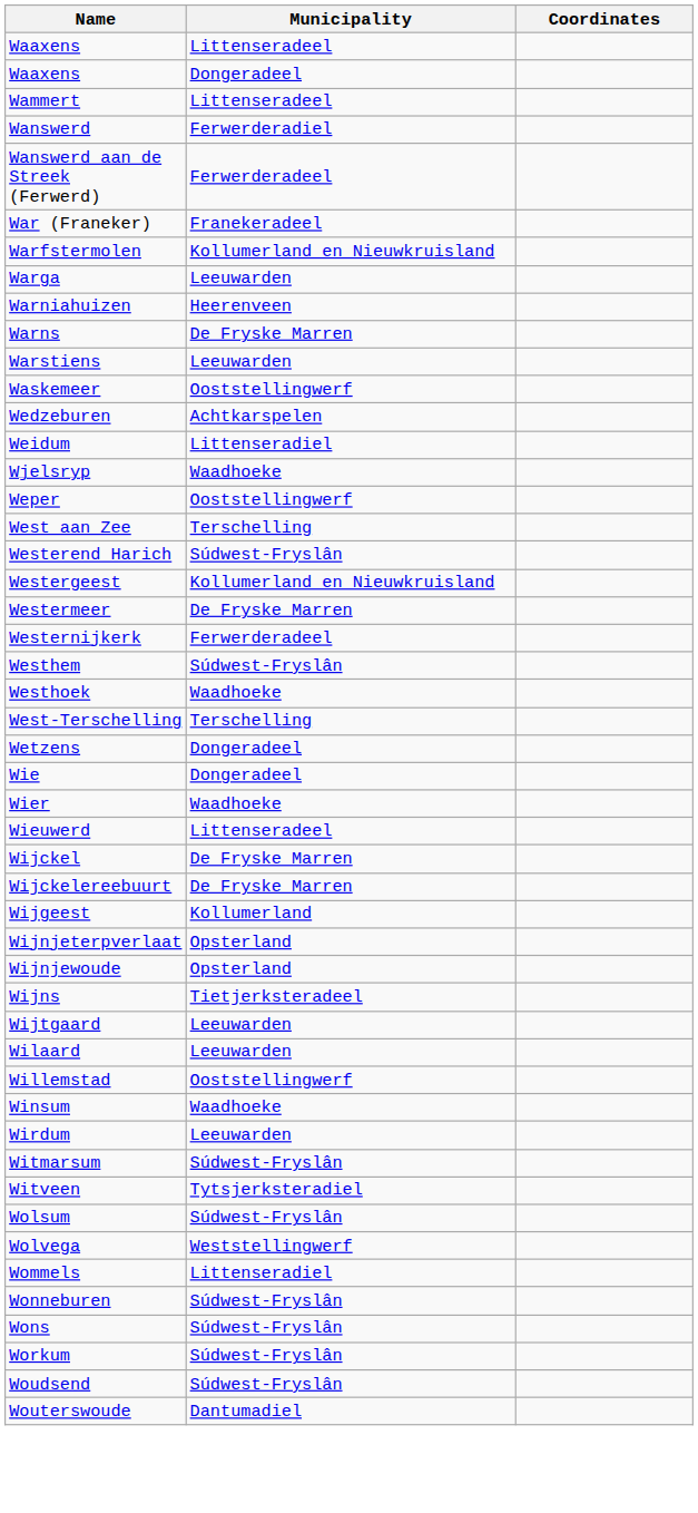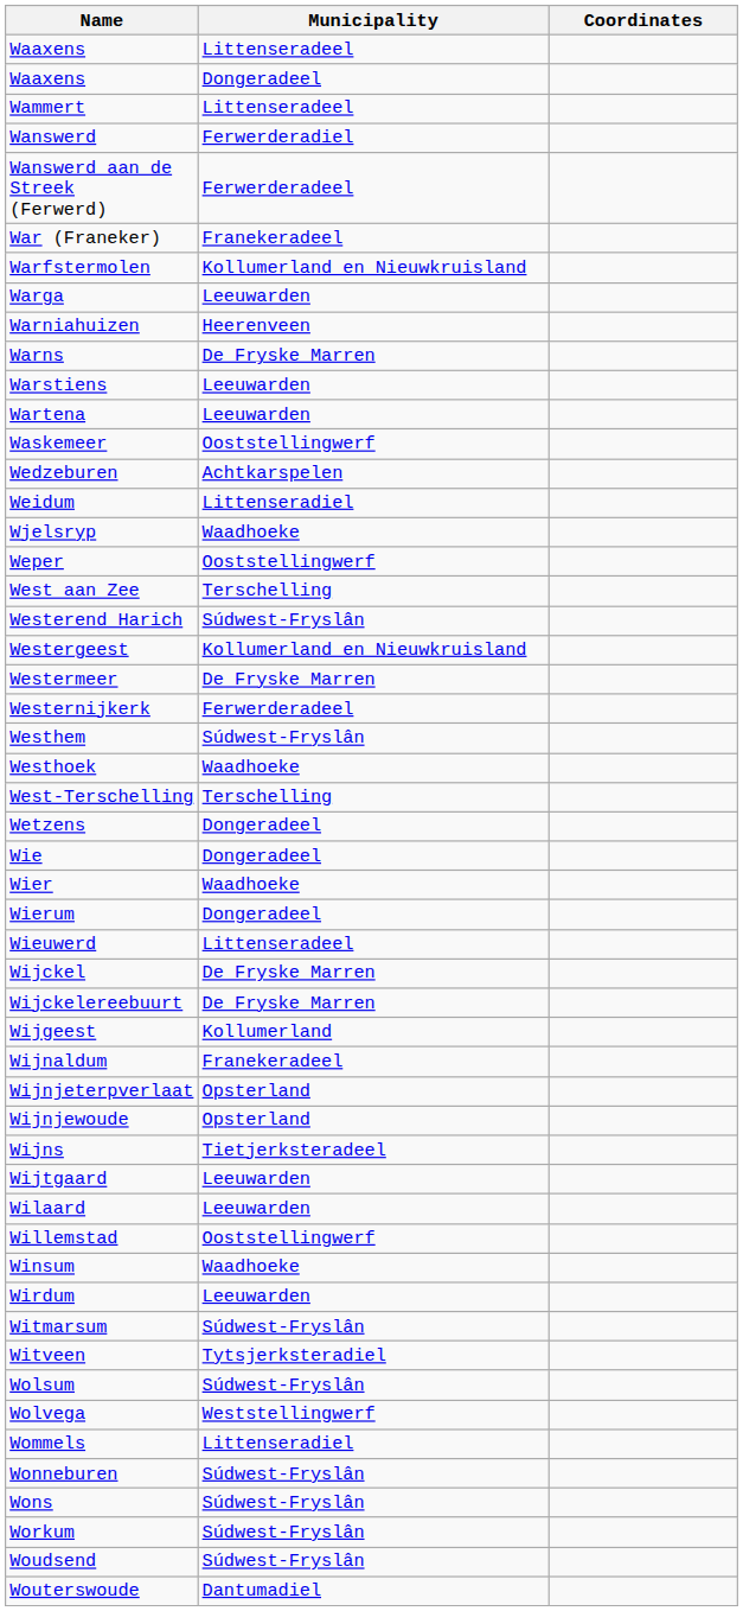 <table class="wikitable sortable">
 <tr>
 <th style="width:10em">Name</th>
 <th style="width:19em">Municipality</th>
 <th style="width:10em" style="text-align:center">Coordinates</th>
 </tr>
 <tr>
 <td><a href='#'>Waaxens</a> </td>
 <td><a href='#'>Littenseradeel</a></td>
 <td></td>
 </tr>
 <tr>
 <td><a href='#'>Waaxens</a></td>
 <td><a href='#'>Dongeradeel</a></td>
 <td></td>
 </tr>
 <tr>
 <td><a href='#'>Wammert</a></td>
 <td><a href='#'>Littenseradeel</a></td>
 <td></td>
 </tr>
 <tr>
 <td><a href='#'>Wanswerd</a></td>
 <td><a href='#'>Ferwerderadiel</a></td>
 <td></td>
 </tr>
 <tr>
 <td><a href='#'>Wanswerd aan de Streek</a><br>(Ferwerd)</td>
 <td><a href='#'>Ferwerderadeel</a></td>
 <td></td>
 </tr>
 <tr>
 <td><a href='#'>War</a> (Franeker)</td>
 <td><a href='#'>Franekeradeel</a></td>
 <td></td>
 </tr>
 <tr>
 <td><a href='#'>Warfstermolen</a></td>
 <td><a href='#'>Kollumerland en Nieuwkruisland</a></td>
 <td></td>
 </tr>
 <tr>
 <td><a href='#'>Warga</a></td>
 <td><a href='#'>Leeuwarden</a></td>
 <td></td>
 </tr>
 <tr>
 <td><a href='#'>Warniahuizen</a></td>
 <td><a href='#'>Heerenveen</a></td>
 <td></td>
 </tr>
 <tr>
 <td><a href='#'>Warns</a></td>
 <td><a href='#'>De Fryske Marren</a></td>
 <td></td>
 </tr>
 <tr>
 <td><a href='#'>Warstiens</a></td>
+<td><a href='#'>Leeuwarden</a></td>
+<td></td>
+</tr>
+<tr>
+<td><a href='#'>Wartena</a></td>
 <td><a href='#'>Leeuwarden</a></td>
 <td></td>
 </tr>
 <tr>
 <td><a href='#'>Waskemeer</a></td>
 <td><a href='#'>Ooststellingwerf</a></td>
 <td></td>
 </tr>
 <tr>
 <td><a href='#'>Wedzeburen</a></td>
 <td><a href='#'>Achtkarspelen</a></td>
 <td></td>
 </tr>
 <tr>
 <td><a href='#'>Weidum</a></td>
 <td><a href='#'>Littenseradiel</a></td>
 <td></td>
 </tr>
 <tr>
 <td><a href='#'>Wjelsryp</a></td>
 <td><a href='#'>Waadhoeke</a></td>
 <td></td>
 </tr>
 <tr>
 <td><a href='#'>Weper</a></td>
 <td><a href='#'>Ooststellingwerf</a></td>
 <td></td>
 </tr>
 <tr>
 <td><a href='#'>West aan Zee</a></td>
 <td><a href='#'>Terschelling</a></td>
 <td></td>
 </tr>
 <tr>
 <td><a href='#'>Westerend Harich</a></td>
 <td><a href='#'>Súdwest-Fryslân</a></td>
 <td></td>
 </tr>
 <tr>
 <td><a href='#'>Westergeest</a></td>
 <td><a href='#'>Kollumerland en Nieuwkruisland</a></td>
 <td></td>
 </tr>
 <tr>
 <td><a href='#'>Westermeer</a></td>
 <td><a href='#'>De Fryske Marren</a></td>
 <td></td>
 </tr>
 <tr>
 <td><a href='#'>Westernijkerk</a></td>
 <td><a href='#'>Ferwerderadeel</a></td>
 <td></td>
 </tr>
 <tr>
 <td><a href='#'>Westhem</a></td>
 <td><a href='#'>Súdwest-Fryslân</a></td>
 <td></td>
 </tr>
 <tr>
 <td><a href='#'>Westhoek</a></td>
 <td><a href='#'>Waadhoeke</a></td>
 <td></td>
 </tr>
 <tr>
 <td><a href='#'>West-Terschelling</a></td>
 <td><a href='#'>Terschelling</a></td>
 <td></td>
 </tr>
 <tr>
 <td><a href='#'>Wetzens</a></td>
 <td><a href='#'>Dongeradeel</a></td>
 <td></td>
 </tr>
 <tr>
 <td><a href='#'>Wie</a></td>
 <td><a href='#'>Dongeradeel</a></td>
 <td></td>
 </tr>
 <tr>
 <td><a href='#'>Wier</a></td>
 <td><a href='#'>Waadhoeke</a></td>
 <td></td>
 </tr>
 <tr>
+<td><a href='#'>Wierum</a></td>
+<td><a href='#'>Dongeradeel</a></td>
+<td></td>
+</tr>
+<tr>
 <td><a href='#'>Wieuwerd</a></td>
 <td><a href='#'>Littenseradeel</a></td>
 <td></td>
 </tr>
 <tr>
 <td><a href='#'>Wijckel</a></td>
 <td><a href='#'>De Fryske Marren</a></td>
 <td></td>
 </tr>
 <tr>
 <td><a href='#'>Wijckelereebuurt</a></td>
 <td><a href='#'>De Fryske Marren</a></td>
 <td></td>
 </tr>
 <tr>
 <td><a href='#'>Wijgeest</a></td>
 <td><a href='#'>Kollumerland</a></td>
+<td></td>
+</tr>
+<tr>
+<td><a href='#'>Wijnaldum</a></td>
+<td><a href='#'>Franekeradeel</a></td>
 <td></td>
 </tr>
 <tr>
 <td><a href='#'>Wijnjeterpverlaat</a></td>
 <td><a href='#'>Opsterland</a></td>
 <td></td>
 </tr>
 <tr>
 <td><a href='#'>Wijnjewoude</a></td>
 <td><a href='#'>Opsterland</a></td>
 <td></td>
 </tr>
 <tr>
 <td><a href='#'>Wijns</a></td>
 <td><a href='#'>Tietjerksteradeel</a></td>
 <td></td>
 </tr>
 <tr>
 <td><a href='#'>Wijtgaard</a></td>
 <td><a href='#'>Leeuwarden</a></td>
 <td></td>
 </tr>
 <tr>
 <td><a href='#'>Wilaard</a></td>
 <td><a href='#'>Leeuwarden</a></td>
 <td></td>
 </tr>
 <tr>
 <td><a href='#'>Willemstad</a></td>
 <td><a href='#'>Ooststellingwerf</a></td>
 <td></td>
 </tr>
 <tr>
 <td><a href='#'>Winsum</a></td>
 <td><a href='#'>Waadhoeke</a></td>
 <td></td>
 </tr>
 <tr>
 <td><a href='#'>Wirdum</a></td>
 <td><a href='#'>Leeuwarden</a></td>
 <td></td>
 </tr>
 <tr>
 <td><a href='#'>Witmarsum</a></td>
 <td><a href='#'>Súdwest-Fryslân</a></td>
 <td></td>
 </tr>
 <tr>
 <td><a href='#'>Witveen</a></td>
 <td><a href='#'>Tytsjerksteradiel</a></td>
 <td></td>
 </tr>
 <tr>
 <td><a href='#'>Wolsum</a></td>
 <td><a href='#'>Súdwest-Fryslân</a></td>
 <td></td>
 </tr>
 <tr>
 <td><a href='#'>Wolvega</a></td>
 <td><a href='#'>Weststellingwerf</a></td>
 <td></td>
 </tr>
 <tr>
 <td><a href='#'>Wommels</a></td>
 <td><a href='#'>Littenseradiel</a></td>
 <td></td>
 </tr>
 <tr>
 <td><a href='#'>Wonneburen</a></td>
 <td><a href='#'>Súdwest-Fryslân</a></td>
 <td></td>
 </tr>
 <tr>
 <td><a href='#'>Wons</a></td>
 <td><a href='#'>Súdwest-Fryslân</a></td>
 <td></td>
 </tr>
 <tr>
 <td><a href='#'>Workum</a></td>
 <td><a href='#'>Súdwest-Fryslân</a></td>
 <td></td>
 </tr>
 <tr>
 <td><a href='#'>Woudsend</a></td>
 <td><a href='#'>Súdwest-Fryslân</a></td>
 <td></td>
 </tr>
 <tr>
 <td><a href='#'>Wouterswoude</a></td>
 <td><a href='#'>Dantumadiel</a></td>
 <td></td>
 </tr>
 </table>
